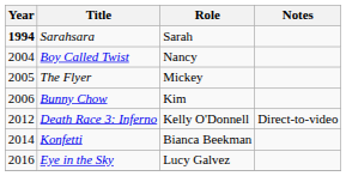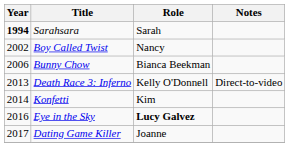 <table class="wikitable sortable">
 <tr>
 <th>Year</th>
 <th>Title</th>
 <th>Role</th>
 <th class="unsortable">Notes</th>
 </tr>
 <tr>
 <td><strong>1994</strong></td>
 <td><em>Sarahsara</em></td>
 <td>Sarah</td>
 <td></td>
 </tr>
 <tr>
-<td>2004</td>
+<td>2002</td>
 <td><em><a href='#'>Boy Called Twist</a></em></td>
 <td>Nancy</td>
 <td></td>
 </tr>
 <tr>
-<td>2005</td>
-<td><em>The Flyer</em></td>
-<td>Mickey</td>
+<td>2006</td>
+<td><em><a href='#'>Bunny Chow</a></em></td>
+<td>Bianca Beekman</td>
 <td></td>
 </tr>
 <tr>
-<td>2006</td>
-<td><em><a href='#'>Bunny Chow</a></em></td>
-<td>Kim</td>
-<td></td>
-</tr>
-<tr>
-<td>2012</td>
+<td>2013</td>
 <td><em><a href='#'>Death Race 3: Inferno</a></em></td>
 <td>Kelly O'Donnell</td>
 <td>Direct-to-video</td>
 </tr>
 <tr>
 <td>2014</td>
 <td><em><a href='#'>Konfetti</a></em></td>
-<td>Bianca Beekman</td>
+<td>Kim</td>
 <td></td>
 </tr>
 <tr>
 <td>2016</td>
 <td><em><a href='#'>Eye in the Sky</a></em></td>
-<td>Lucy Galvez</td>
+<td><strong>Lucy Galvez</strong></td>
+<td></td>
+</tr>
+<tr>
+<td>2017</td>
+<td><em><a href='#'>Dating Game Killer</a></em></td>
+<td>Joanne</td>
 <td></td>
 </tr>
 <tr>
 </tr>
 </table>
